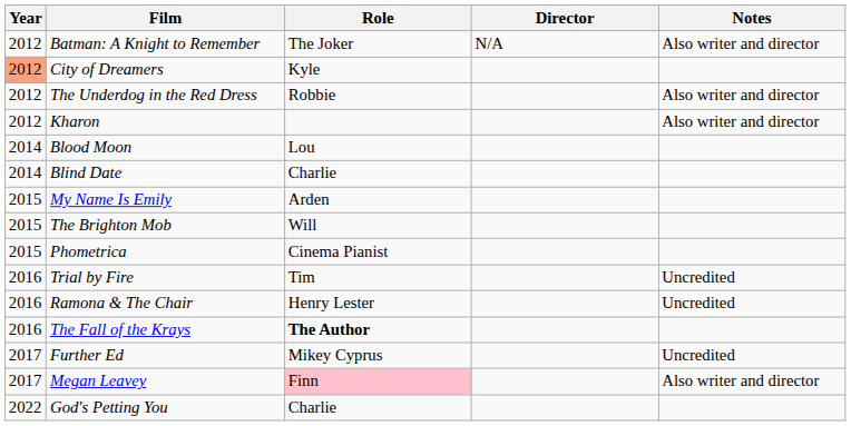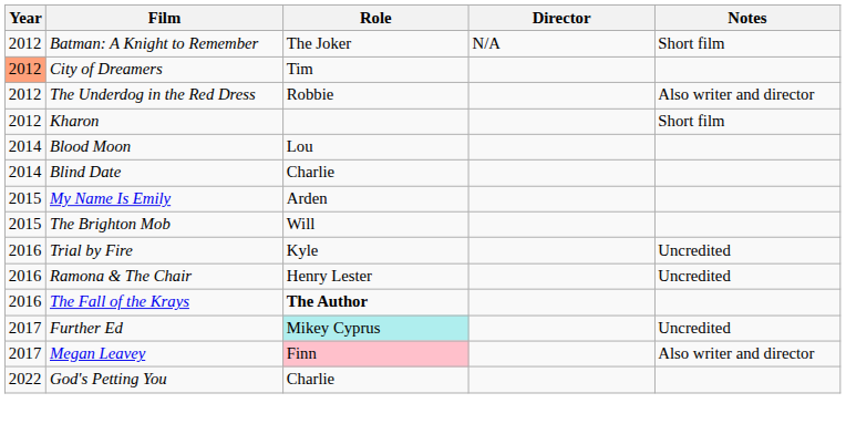 <table class="wikitable">
 <tr>
 <th width="33">Year</th>
 <th width="225">Film</th>
 <th width="175">Role</th>
 <th width="175">Director</th>
 <th width="175">Notes</th>
 </tr>
 <tr>
 <td>2012</td>
 <td><em>Batman: A Knight to Remember</em></td>
 <td>The Joker</td>
 <td>N/A</td>
-<td>Also writer and director</td>
+<td>Short film</td>
 </tr>
 <tr>
 <td style="background: lightsalmon;">2012</td>
 <td><em>City of Dreamers</em></td>
-<td>Kyle</td>
+<td>Tim</td>
 <td></td>
 <td></td>
 </tr>
 <tr>
 <td>2012</td>
 <td><em>The Underdog in the Red Dress</em></td>
 <td>Robbie</td>
 <td></td>
 <td>Also writer and director</td>
 </tr>
 <tr>
 <td>2012</td>
 <td><em>Kharon</em></td>
 <td></td>
 <td></td>
-<td>Also writer and director</td>
+<td>Short film</td>
 </tr>
 <tr>
 <td>2014</td>
 <td><em>Blood Moon</em></td>
 <td>Lou</td>
 <td></td>
 <td></td>
 </tr>
 <tr>
 <td>2014</td>
 <td><em>Blind Date</em></td>
 <td>Charlie</td>
 <td></td>
 <td></td>
 </tr>
 <tr>
 <td>2015</td>
 <td><em><a href='#'>My Name Is Emily</a></em></td>
 <td>Arden</td>
 <td></td>
 <td></td>
 </tr>
 <tr>
 <td>2015</td>
 <td><em>The Brighton Mob</em></td>
 <td>Will</td>
 <td></td>
 <td></td>
 </tr>
 <tr>
-<td>2015</td>
-<td><em>Phometrica</em></td>
-<td>Cinema Pianist</td>
-<td></td>
-<td></td>
-</tr>
-<tr>
 <td>2016</td>
 <td><em>Trial by Fire</em></td>
-<td>Tim</td>
+<td>Kyle</td>
 <td></td>
 <td>Uncredited</td>
 </tr>
 <tr>
 <td>2016</td>
 <td><em>Ramona & The Chair</em></td>
 <td>Henry Lester</td>
 <td></td>
 <td>Uncredited</td>
 </tr>
 <tr>
 <td>2016</td>
 <td><em><a href='#'>The Fall of the Krays</a></em></td>
 <td><strong>The Author</strong></td>
 <td></td>
 <td></td>
 </tr>
 <tr>
 <td>2017</td>
 <td><em>Further Ed</em></td>
-<td>Mikey Cyprus</td>
+<td style="background: paleturquoise;">Mikey Cyprus</td>
 <td></td>
 <td>Uncredited</td>
 </tr>
 <tr>
 <td>2017</td>
 <td><em><a href='#'>Megan Leavey</a></em></td>
 <td style="background: pink;">Finn</td>
 <td></td>
 <td>Also writer and director</td>
 </tr>
 <tr>
 <td>2022</td>
 <td><em>God's Petting You</em></td>
 <td>Charlie</td>
 <td></td>
 <td></td>
 </tr>
 </table>
